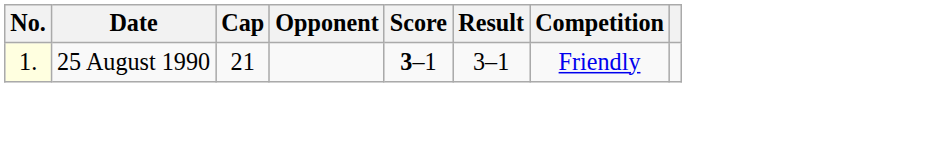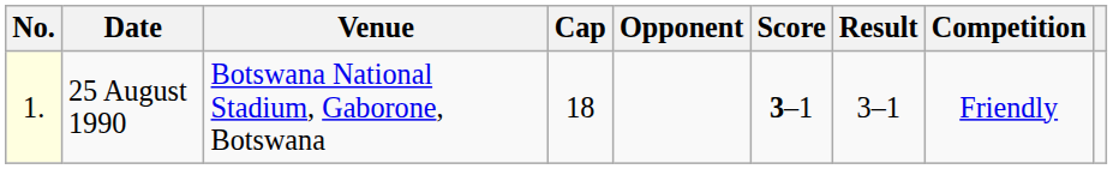 <table class="wikitable sortable" style="text-align:center;">
 <tr>
 <th scope="col">No.</th>
 <th scope="col">Date</th>
+<th scope="col">Venue</th>
 <th>Cap</th>
 <th scope="col">Opponent</th>
 <th scope="col">Score</th>
 <th scope="col">Result</th>
 <th scope="col">Competition</th>
 <th scope="col" class="unsortable"></th>
 </tr>
 <tr>
 <td style="background: lightyellow;">1.</td>
 <td style="text-align:left;">25 August 1990</td>
-<td>21</td>
+<td style="text-align:left;"><a href='#'>Botswana National Stadium</a>, <a href='#'>Gaborone</a>, Botswana</td>
+<td>18</td>
 <td style="text-align:left;"></td>
 <td><strong>3</strong>–1</td>
 <td>3–1</td>
 <td><a href='#'>Friendly</a></td>
 <td></td>
 </tr>
 </table>
